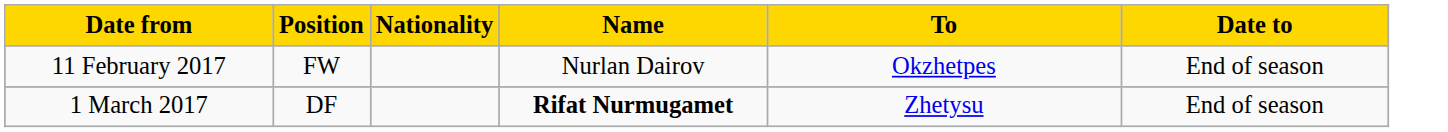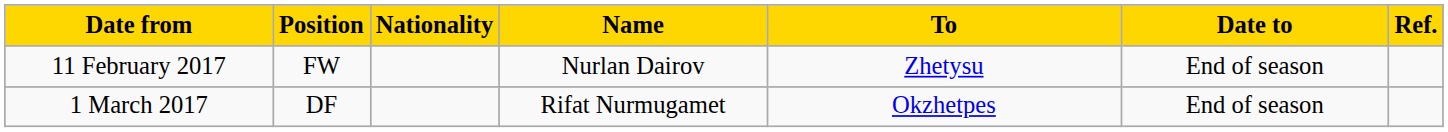 <table class="wikitable" style="text-align:center; font-size:90%; ">
 <tr>
 <th style="background:#FFD700; color:#000000; width:150px;">Date from</th>
 <th style="background:#FFD700; color:#000000; width:50px;">Position</th>
 <th style="background:#FFD700; color:#000000; width:50px;">Nationality</th>
 <th style="background:#FFD700; color:#000000; width:150px;">Name</th>
 <th style="background:#FFD700; color:#000000; width:200px;">To</th>
 <th style="background:#FFD700; color:#000000; width:150px;">Date to</th>
+<th style="background:#FFD700; color:#000000; width:25px;">Ref.</th>
 </tr>
 <tr>
 <td>11 February 2017</td>
 <td>FW</td>
 <td></td>
 <td>Nurlan Dairov</td>
-<td><a href='#'>Okzhetpes</a></td>
+<td><a href='#'>Zhetysu</a></td>
 <td>End of season</td>
+<td></td>
 </tr>
 <tr>
 <td>1 March 2017</td>
 <td>DF</td>
 <td></td>
-<td><strong>Rifat Nurmugamet</strong></td>
-<td><a href='#'>Zhetysu</a></td>
+<td>Rifat Nurmugamet</td>
+<td><a href='#'>Okzhetpes</a></td>
 <td>End of season</td>
+<td></td>
 </tr>
 </table>
